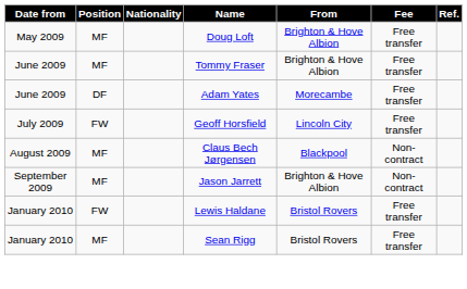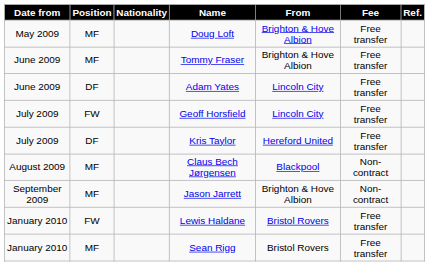 <table class="wikitable" style="text-align:center; font-size:90%; ">
 <tr>
 <th style="background:#000000; color:white; width:100px;">Date from</th>
 <th style="background:#000000; color:white; width:50px;">Position</th>
 <th style="background:#000000; color:white; width:50px;">Nationality</th>
 <th style="background:#000000; color:white; width:150px;">Name</th>
 <th style="background:#000000; color:white; width:150px;">From</th>
 <th style="background:#000000; color:white; width:100px;">Fee</th>
 <th style="background:#000000; color:white; width:25px;">Ref.</th>
 </tr>
 <tr>
 <td>May 2009</td>
 <td>MF</td>
 <td></td>
 <td><a href='#'>Doug Loft</a></td>
 <td><a href='#'>Brighton & Hove Albion</a></td>
 <td>Free transfer</td>
 <td></td>
 </tr>
 <tr>
 <td>June 2009</td>
 <td>MF</td>
 <td></td>
 <td><a href='#'>Tommy Fraser</a></td>
 <td>Brighton & Hove Albion</td>
 <td>Free transfer</td>
 <td></td>
 </tr>
 <tr>
 <td>June 2009</td>
 <td>DF</td>
 <td></td>
 <td><a href='#'>Adam Yates</a></td>
-<td><a href='#'>Morecambe</a></td>
+<td><a href='#'>Lincoln City</a></td>
 <td>Free transfer</td>
 <td></td>
 </tr>
 <tr>
 <td>July 2009</td>
 <td>FW</td>
 <td></td>
 <td><a href='#'>Geoff Horsfield</a></td>
 <td><a href='#'>Lincoln City</a></td>
+<td>Free transfer</td>
+<td></td>
+</tr>
+<tr>
+<td>July 2009</td>
+<td>DF</td>
+<td></td>
+<td><a href='#'>Kris Taylor</a></td>
+<td><a href='#'>Hereford United</a></td>
 <td>Free transfer</td>
 <td></td>
 </tr>
 <tr>
 <td>August 2009</td>
 <td>MF</td>
 <td></td>
 <td><a href='#'>Claus Bech Jørgensen</a></td>
 <td><a href='#'>Blackpool</a></td>
 <td>Non-contract</td>
 <td></td>
 </tr>
 <tr>
 <td>September 2009</td>
 <td>MF</td>
 <td></td>
 <td><a href='#'>Jason Jarrett</a></td>
 <td>Brighton & Hove Albion</td>
 <td>Non-contract</td>
 <td></td>
 </tr>
 <tr>
 <td>January 2010</td>
 <td>FW</td>
 <td></td>
 <td><a href='#'>Lewis Haldane</a></td>
 <td><a href='#'>Bristol Rovers</a></td>
 <td>Free transfer</td>
 <td></td>
 </tr>
 <tr>
 <td>January 2010</td>
 <td>MF</td>
 <td></td>
 <td><a href='#'>Sean Rigg</a></td>
 <td>Bristol Rovers</td>
 <td>Free transfer</td>
 <td></td>
 </tr>
 </table>
